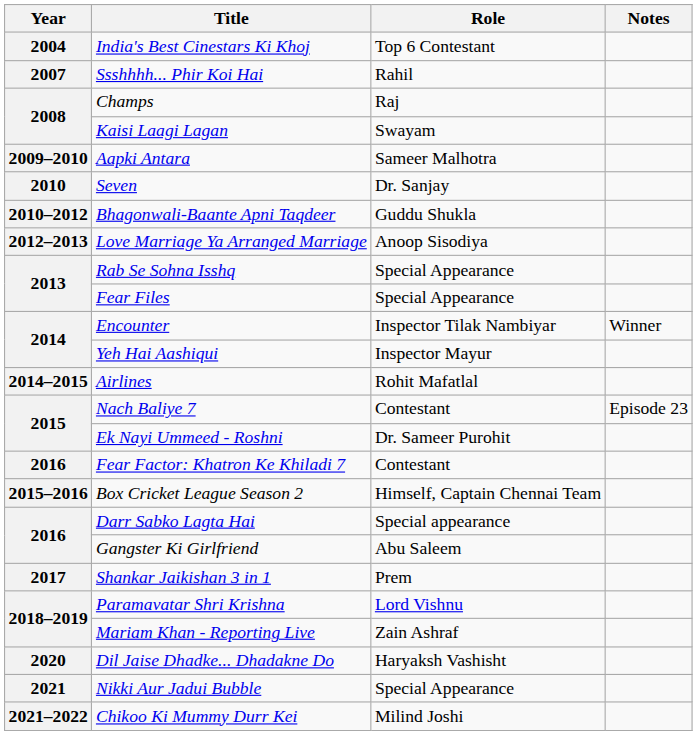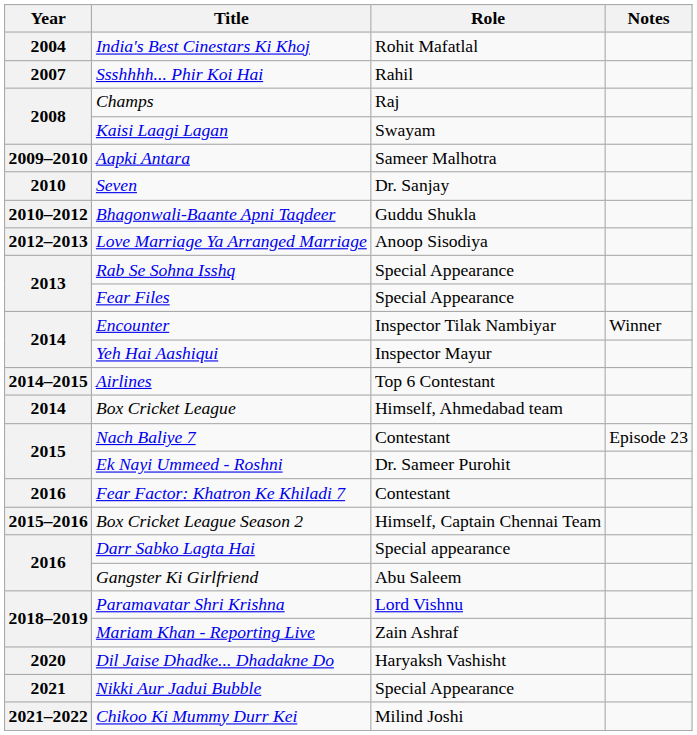 <table class="wikitable plainrowheaders sortable">
 <tr>
 <th scope="col">Year</th>
 <th scope="col">Title</th>
 <th scope="col">Role</th>
 <th scope="col" class="unsortable">Notes</th>
 </tr>
 <tr>
 <th scope="row">2004</th>
 <td><em><a href='#'>India's Best Cinestars Ki Khoj</a></em></td>
-<td>Top 6 Contestant</td>
+<td>Rohit Mafatlal</td>
 <td></td>
 </tr>
 <tr>
 <th scope="row">2007</th>
 <td><em><a href='#'>Ssshhhh... Phir Koi Hai</a></em></td>
 <td>Rahil</td>
 <td></td>
 </tr>
 <tr>
 <th scope="row" rowspan="2">2008</th>
 <td><em>Champs</em></td>
 <td>Raj</td>
 <td></td>
 </tr>
 <tr>
 <td><em><a href='#'>Kaisi Laagi Lagan</a></em></td>
 <td>Swayam</td>
 <td></td>
 </tr>
 <tr>
 <th scope="row">2009–2010</th>
 <td><em><a href='#'>Aapki Antara</a></em></td>
 <td>Sameer Malhotra</td>
 <td></td>
 </tr>
 <tr>
 <th scope="row">2010</th>
 <td><em><a href='#'>Seven</a></em></td>
 <td>Dr. Sanjay</td>
 <td></td>
 </tr>
 <tr>
 <th scope="row">2010–2012</th>
 <td><em><a href='#'>Bhagonwali-Baante Apni Taqdeer</a></em></td>
 <td>Guddu Shukla</td>
 <td></td>
 </tr>
 <tr>
 <th scope="row">2012–2013</th>
 <td><em><a href='#'>Love Marriage Ya Arranged Marriage</a></em></td>
 <td>Anoop Sisodiya</td>
 <td></td>
 </tr>
 <tr>
 <th scope="row" rowspan="2">2013</th>
 <td><em><a href='#'>Rab Se Sohna Isshq</a></em></td>
 <td>Special Appearance</td>
 <td></td>
 </tr>
 <tr>
 <td><em><a href='#'>Fear Files</a></em></td>
 <td>Special Appearance</td>
 <td></td>
 </tr>
 <tr>
 <th scope="row" rowspan="2">2014</th>
 <td><em><a href='#'>Encounter</a></em></td>
 <td>Inspector Tilak Nambiyar</td>
 <td>Winner</td>
 </tr>
 <tr>
 <td><em><a href='#'>Yeh Hai Aashiqui</a></em></td>
 <td>Inspector Mayur</td>
 <td></td>
 </tr>
 <tr>
 <th scope="row">2014–2015</th>
 <td><em><a href='#'>Airlines</a></em></td>
-<td>Rohit Mafatlal</td>
+<td>Top 6 Contestant</td>
+<td></td>
+</tr>
+<tr>
+<th scope="row">2014</th>
+<td><em>Box Cricket League</em></td>
+<td>Himself, Ahmedabad team</td>
 <td></td>
 </tr>
 <tr>
 <th scope="row" rowspan="2">2015</th>
 <td><em><a href='#'>Nach Baliye 7</a></em></td>
 <td>Contestant</td>
 <td>Episode 23</td>
 </tr>
 <tr>
 <td><em><a href='#'>Ek Nayi Ummeed - Roshni</a></em></td>
 <td>Dr. Sameer Purohit</td>
 <td></td>
 </tr>
 <tr>
 <th scope="row">2016</th>
 <td><em><a href='#'>Fear Factor: Khatron Ke Khiladi 7</a></em></td>
 <td>Contestant</td>
 <td></td>
 </tr>
 <tr>
 <th scope="row">2015–2016</th>
 <td><em>Box Cricket League Season 2</em></td>
 <td>Himself, Captain Chennai Team</td>
 <td></td>
 </tr>
 <tr>
 <th scope="row" rowspan="2">2016</th>
 <td><em><a href='#'>Darr Sabko Lagta Hai</a></em></td>
 <td>Special appearance</td>
 <td></td>
 </tr>
 <tr>
 <td><em>Gangster Ki Girlfriend</em></td>
 <td>Abu Saleem</td>
 <td></td>
 </tr>
 <tr>
-<th scope="row">2017</th>
-<td><em><a href='#'>Shankar Jaikishan 3 in 1</a></em></td>
-<td>Prem</td>
-<td></td>
-</tr>
-<tr>
 <th scope="row" rowspan="2">2018–2019</th>
 <td><em><a href='#'>Paramavatar Shri Krishna</a></em></td>
 <td><a href='#'>Lord Vishnu</a></td>
 <td></td>
 </tr>
 <tr>
 <td><em><a href='#'>Mariam Khan - Reporting Live</a></em></td>
 <td>Zain Ashraf</td>
 <td></td>
 </tr>
 <tr>
 <th scope="row">2020</th>
 <td><em><a href='#'>Dil Jaise Dhadke... Dhadakne Do</a></em></td>
 <td>Haryaksh Vashisht</td>
 <td></td>
 </tr>
 <tr>
 <th scope="row">2021</th>
 <td><em><a href='#'>Nikki Aur Jadui Bubble</a></em></td>
 <td>Special Appearance</td>
 <td></td>
 </tr>
 <tr>
 <th scope="row">2021–2022</th>
 <td><em><a href='#'>Chikoo Ki Mummy Durr Kei</a></em></td>
 <td>Milind Joshi</td>
 </tr>
 </table>
